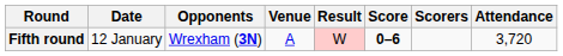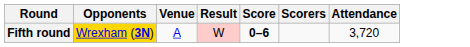 <table class="wikitable" style="text-align:center">
 <tr>
 <th>Round</th>
-<th>Date</th>
 <th>Opponents</th>
 <th>Venue</th>
 <th>Result</th>
 <th>Score</th>
 <th>Scorers</th>
 <th>Attendance</th>
 </tr>
 <tr>
 <th>Fifth round</th>
-<td>12 January</td>
-<td><a href='#'>Wrexham</a> (<strong><a href='#'>3N</a></strong>)</td>
+<td style="background: gold;"><a href='#'>Wrexham</a> (<strong><a href='#'>3N</a></strong>)</td>
 <td><a href='#'>A</a></td>
 <td style="background-color:#FFCCCC">W</td>
 <td><strong>0–6</strong></td>
 <td align="left"></td>
 <td>3,720</td>
 </tr>
 </table>
